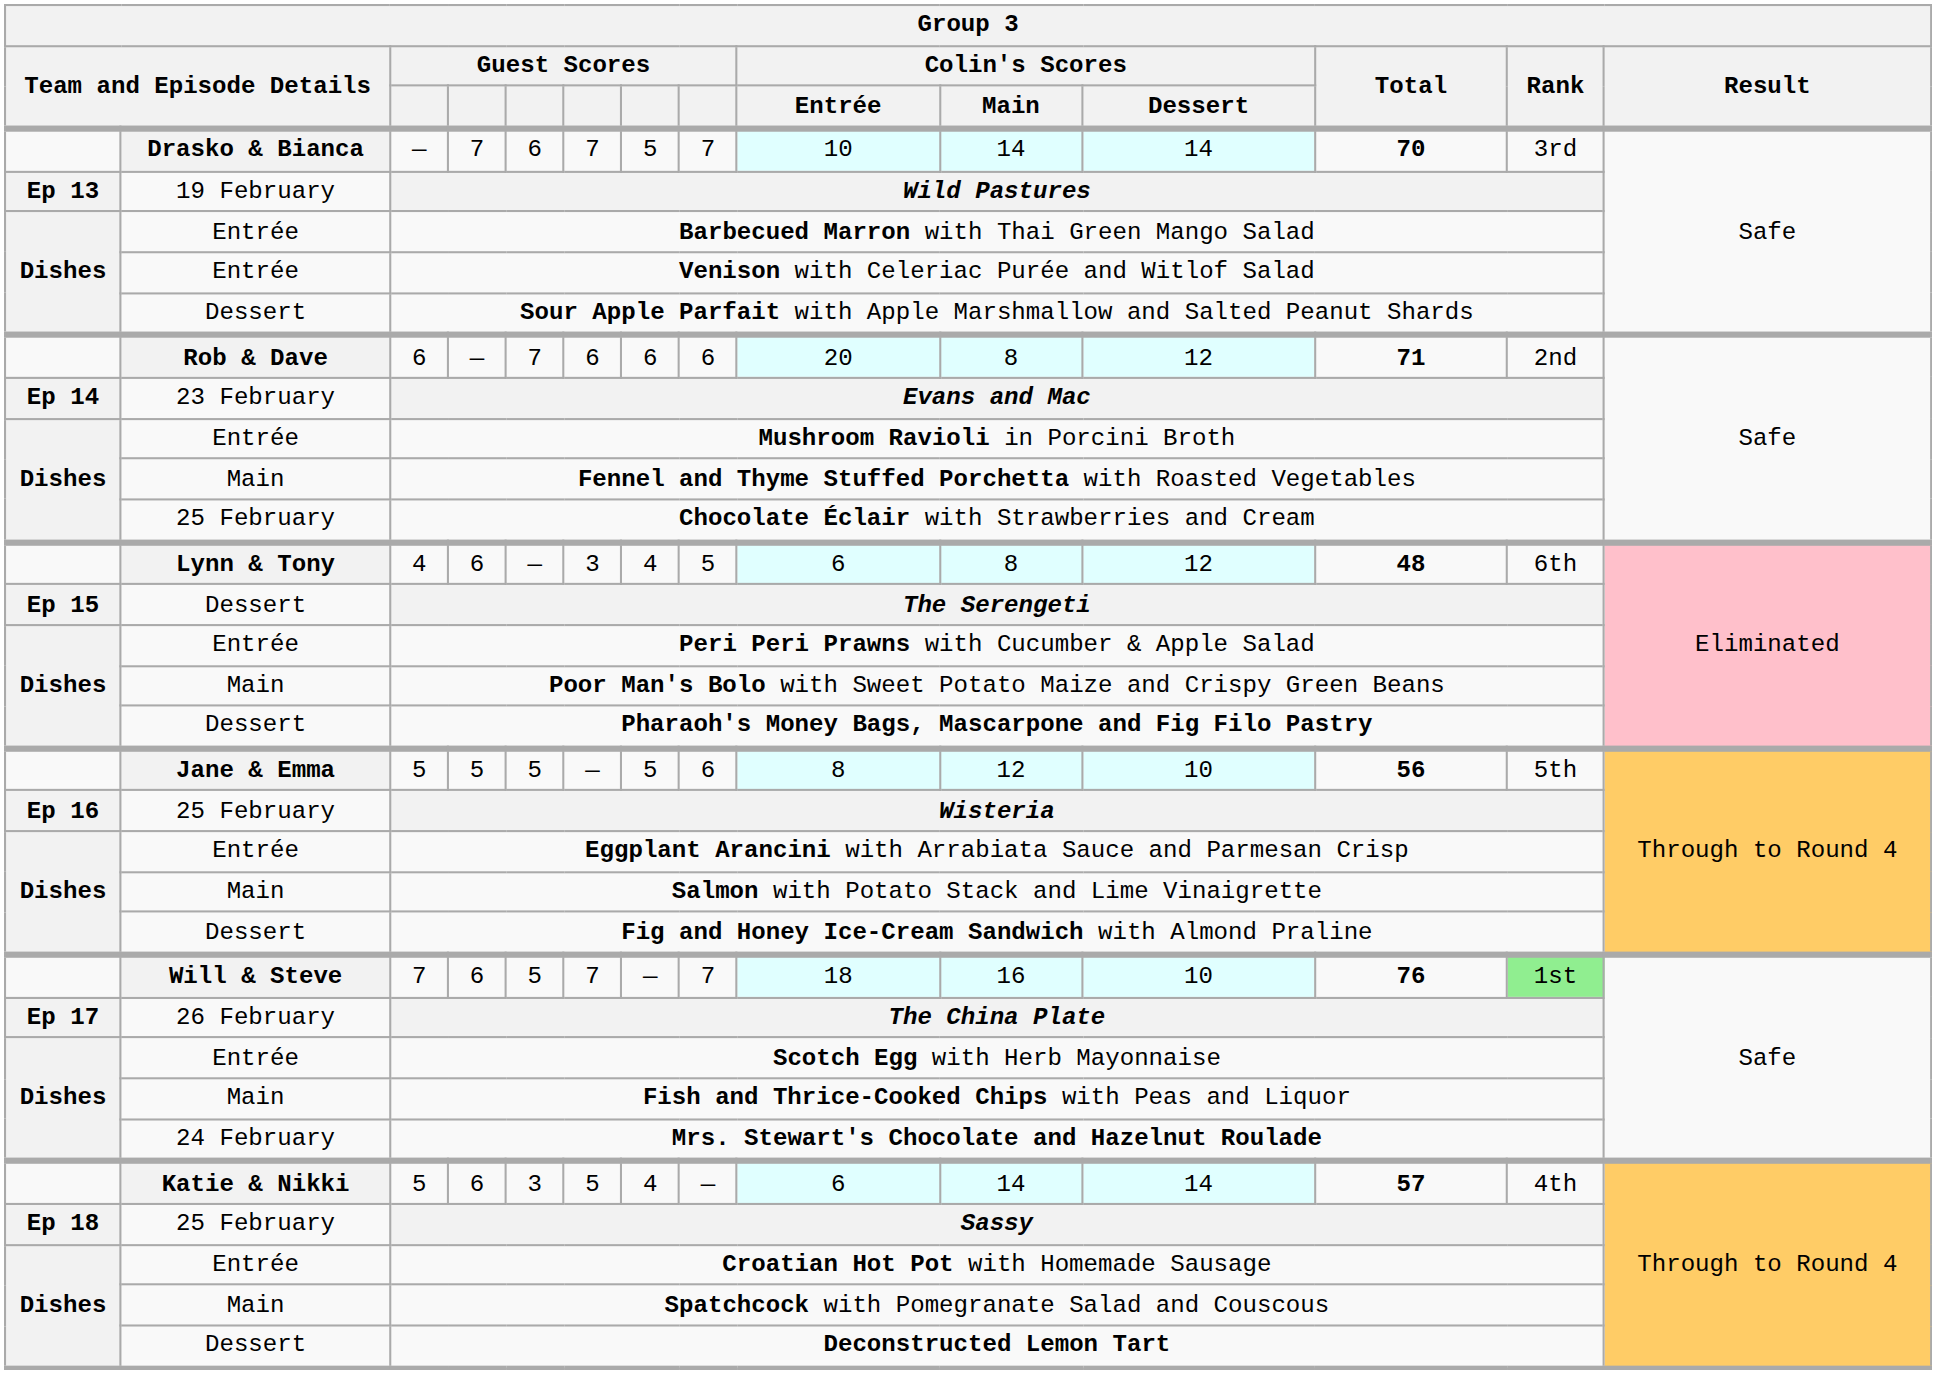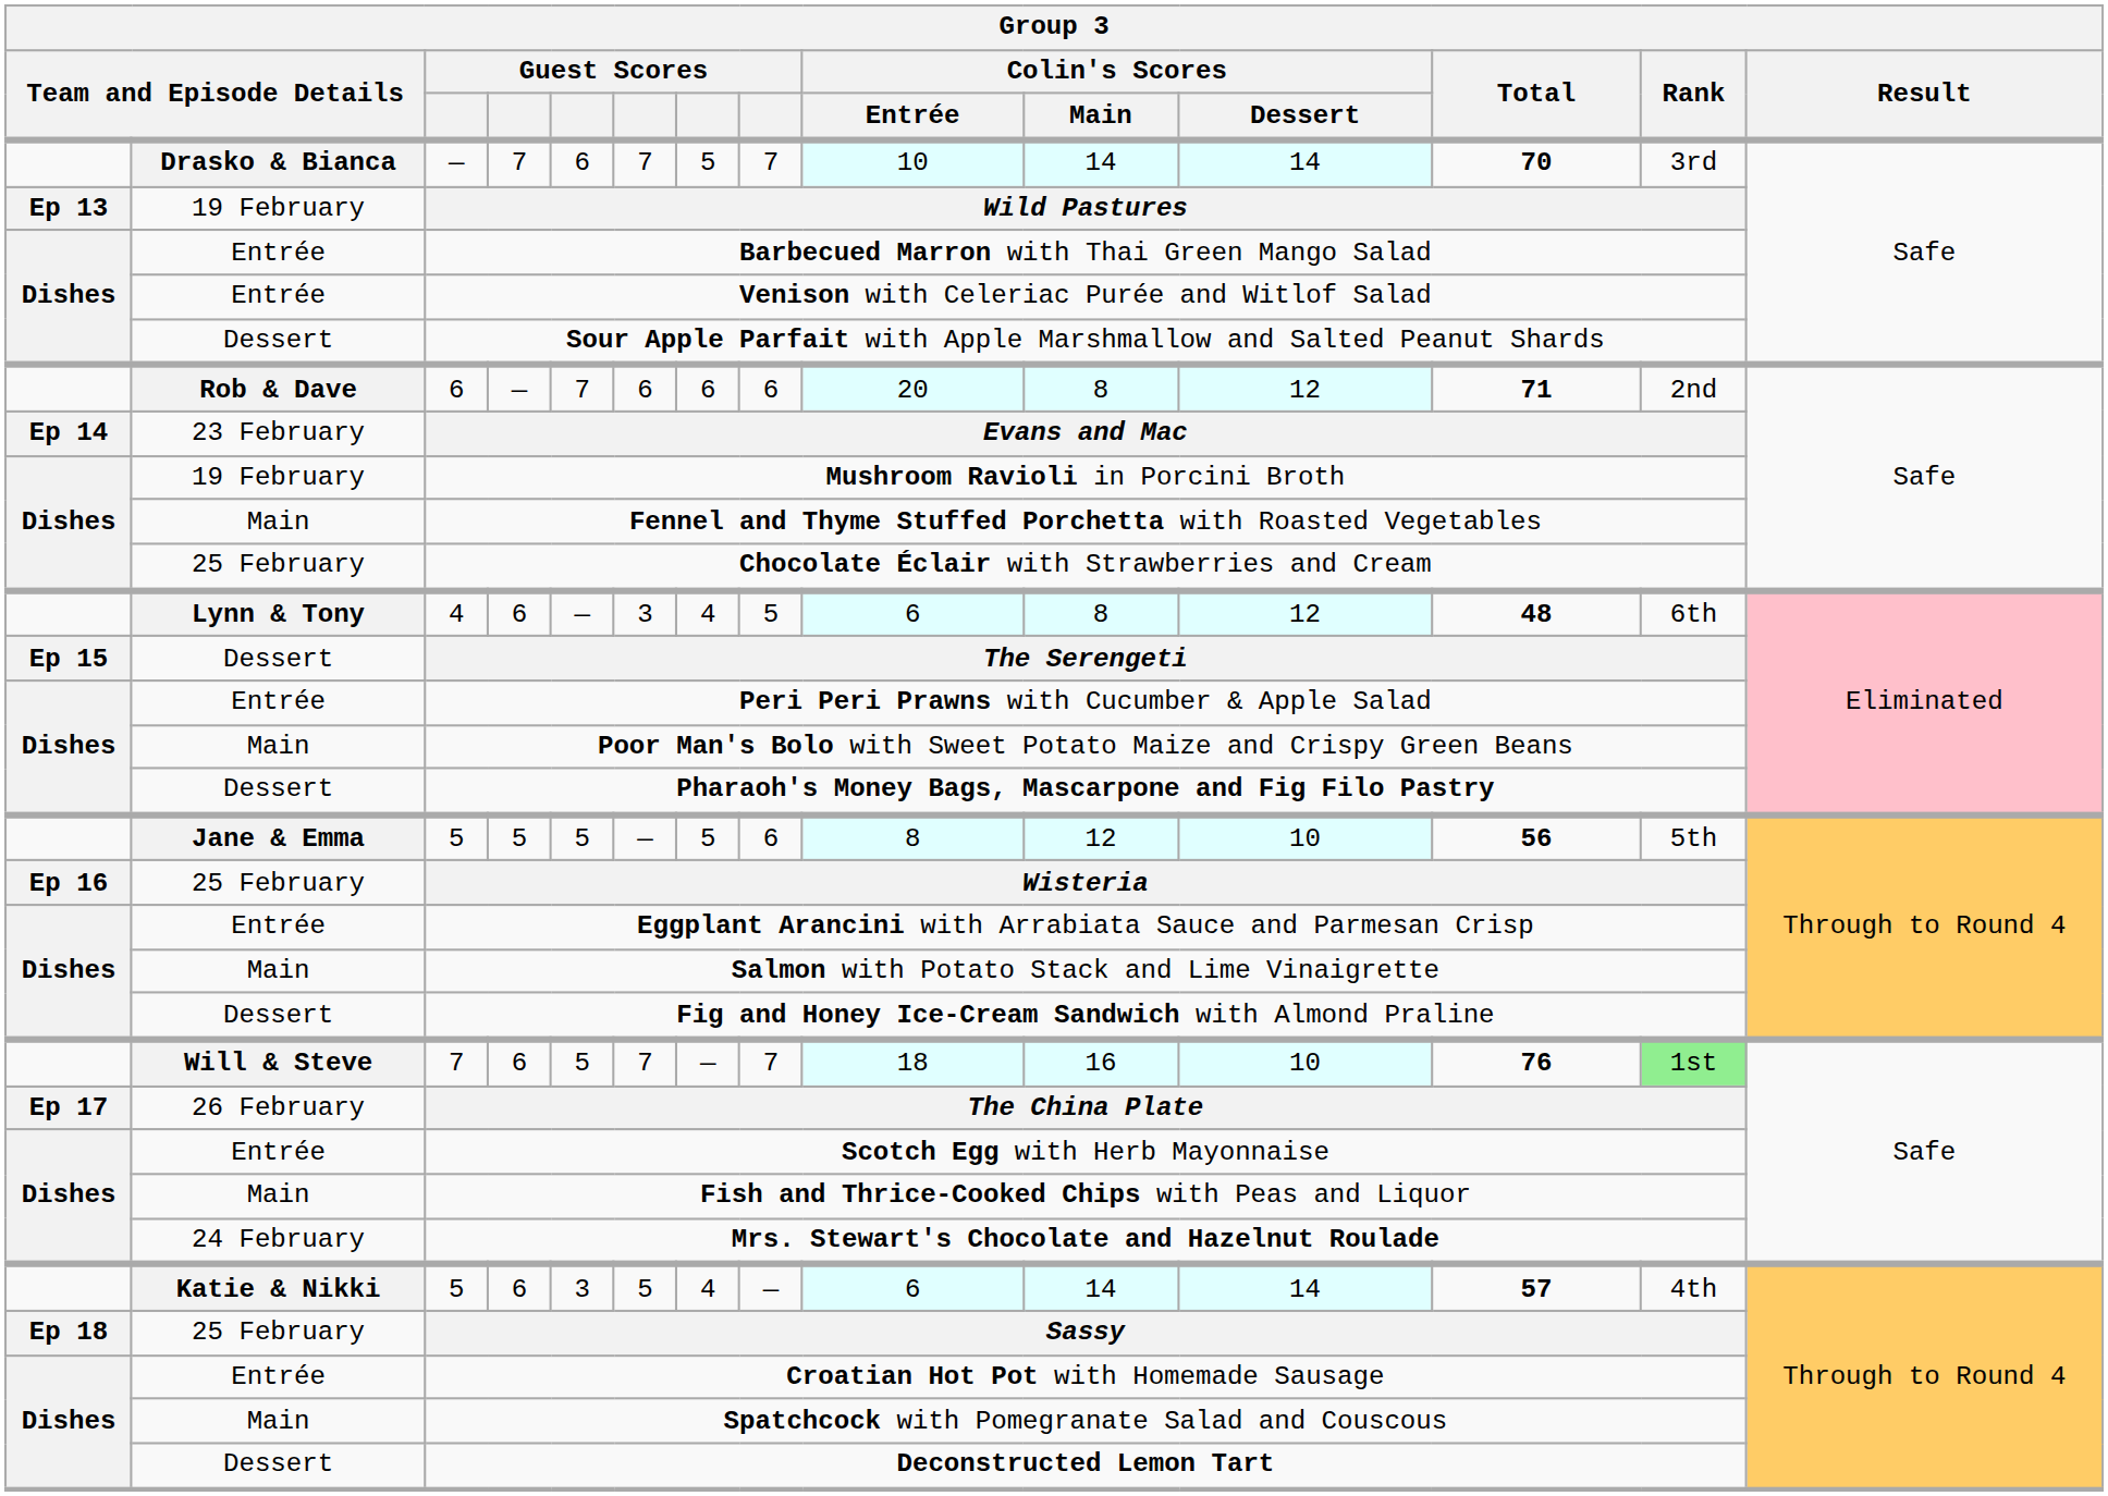 <table class="wikitable plainrowheaders" style="margin:1em auto; text-align:center; font-size:90%; width:80em;">
 <tr>
 <th colspan="20" >Group 3</th>
 </tr>
 <tr>
 <th scope="col" rowspan="2" colspan="2" style="width:20%;">Team and Episode Details</th>
 <th scope="col" colspan="6" style="width:15%;">Guest Scores</th>
 <th scope="col" colspan="3" style="width:30%;">Colin's Scores</th>
 <th scope="col" rowspan="2" style="width:10%;">Total<br><small></small></th>
 <th scope="col" rowspan="2" style="width:5%;">Rank</th>
 <th scope="col" rowspan="2" style="width:20%;">Result</th>
 </tr>
 <tr>
 <th scope="col" style="width:3%;"></th>
 <th scope="col" style="width:3%;"></th>
 <th scope="col" style="width:3%;"></th>
 <th scope="col" style="width:3%;"></th>
 <th scope="col" style="width:3%;"></th>
 <th scope="col" style="width:3%;"></th>
 <th scope="col">Entrée</th>
 <th scope="col">Main</th>
 <th scope="col">Dessert</th>
 </tr>
 <tr style="border-top:3px solid #aaa;">
 <td></td>
 <th style="text-align:centre">Drasko & Bianca</th>
 <td>—</td>
 <td>7</td>
 <td>6</td>
 <td>7</td>
 <td>5</td>
 <td>7</td>
 <td bgcolor=#E0FFFF>10</td>
 <td bgcolor=#E0FFFF>14</td>
 <td bgcolor=#E0FFFF>14</td>
 <td><strong>70</strong></td>
 <td>3rd</td>
 <td rowspan="5">Safe</td>
 </tr>
 <tr>
 <th>Ep 13</th>
 <td>19 February</td>
 <th colspan="11"><em>Wild Pastures</em></th>
 </tr>
 <tr>
 <th rowspan="3">Dishes</th>
 <td>Entrée</td>
 <td colspan="11"><strong>Barbecued Marron</strong> with Thai Green Mango Salad</td>
 </tr>
 <tr>
 <td>Entrée</td>
 <td colspan="11"><strong>Venison</strong> with Celeriac Purée and Witlof Salad</td>
 </tr>
 <tr>
 <td>Dessert</td>
 <td colspan="11"><strong>Sour Apple Parfait</strong> with Apple Marshmallow and Salted Peanut Shards</td>
 </tr>
 <tr style="border-top:3px solid #aaa;">
 <td></td>
 <th style="text-align:centre">Rob & Dave</th>
 <td>6</td>
 <td>—</td>
 <td>7</td>
 <td>6</td>
 <td>6</td>
 <td>6</td>
 <td bgcolor=#E0FFFF>20</td>
 <td bgcolor=#E0FFFF>8</td>
 <td bgcolor=#E0FFFF>12</td>
 <td><strong>71</strong></td>
 <td>2nd</td>
 <td rowspan="5">Safe</td>
 </tr>
 <tr>
 <th>Ep 14</th>
 <td>23 February</td>
 <th colspan="11"><em>Evans and Mac</em></th>
 </tr>
 <tr>
 <th rowspan="3">Dishes</th>
-<td>Entrée</td>
+<td>19 February</td>
 <td colspan="11"><strong>Mushroom Ravioli</strong> in Porcini Broth</td>
 </tr>
 <tr>
 <td>Main</td>
 <td colspan="11"><strong>Fennel and Thyme Stuffed Porchetta</strong> with Roasted Vegetables</td>
 </tr>
 <tr>
 <td>25 February</td>
 <td colspan="11"><strong>Chocolate Éclair</strong> with Strawberries and Cream</td>
 </tr>
 <tr style="border-top:3px solid #aaa;">
 <td></td>
 <th style="text-align:centre">Lynn & Tony</th>
 <td>4</td>
 <td>6</td>
 <td>—</td>
 <td>3</td>
 <td>4</td>
 <td>5</td>
 <td bgcolor=#E0FFFF>6</td>
 <td bgcolor=#E0FFFF>8</td>
 <td bgcolor=#E0FFFF>12</td>
 <td><strong>48</strong></td>
 <td>6th</td>
 <td style="background:pink" rowspan="5">Eliminated</td>
 </tr>
 <tr>
 <th>Ep 15</th>
 <td>Dessert</td>
 <th colspan="11"><em>The Serengeti</em></th>
 </tr>
 <tr>
 <th rowspan="3">Dishes</th>
 <td>Entrée</td>
 <td colspan="11"><strong>Peri Peri Prawns</strong> with Cucumber & Apple Salad</td>
 </tr>
 <tr>
 <td>Main</td>
 <td colspan="11"><strong>Poor Man's Bolo</strong> with Sweet Potato Maize and Crispy Green Beans</td>
 </tr>
 <tr>
 <td>Dessert</td>
 <td colspan="11"><strong>Pharaoh's Money Bags, Mascarpone and Fig Filo Pastry</strong></td>
 </tr>
 <tr style="border-top:3px solid #aaa;">
 <td></td>
 <th style="text-align:centre">Jane & Emma</th>
 <td>5</td>
 <td>5</td>
 <td>5</td>
 <td>—</td>
 <td>5</td>
 <td>6</td>
 <td bgcolor=#E0FFFF>8</td>
 <td bgcolor=#E0FFFF>12</td>
 <td bgcolor=#E0FFFF>10</td>
 <td><strong>56</strong></td>
 <td>5th</td>
 <td rowspan="5" style="background:#FFCC66">Through to Round 4</td>
 </tr>
 <tr>
 <th>Ep 16</th>
 <td>25 February</td>
 <th colspan="11"><em>Wisteria</em></th>
 </tr>
 <tr>
 <th rowspan="3">Dishes</th>
 <td>Entrée</td>
 <td colspan="11"><strong>Eggplant Arancini</strong> with Arrabiata Sauce and Parmesan Crisp</td>
 </tr>
 <tr>
 <td>Main</td>
 <td colspan="11"><strong>Salmon</strong> with Potato Stack and Lime Vinaigrette</td>
 </tr>
 <tr>
 <td>Dessert</td>
 <td colspan="11"><strong>Fig and Honey Ice-Cream Sandwich</strong> with Almond Praline</td>
 </tr>
 <tr style="border-top:3px solid #aaa;">
 <td></td>
 <th style="text-align:centre">Will & Steve</th>
 <td>7</td>
 <td>6</td>
 <td>5</td>
 <td>7</td>
 <td>—</td>
 <td>7</td>
 <td bgcolor=#E0FFFF>18</td>
 <td bgcolor=#E0FFFF>16</td>
 <td bgcolor=#E0FFFF>10</td>
 <td><strong>76</strong></td>
 <td style="background:lightgreen">1st</td>
 <td rowspan="5">Safe</td>
 </tr>
 <tr>
 <th>Ep 17</th>
 <td>26 February</td>
 <th colspan="11"><em>The China Plate</em></th>
 </tr>
 <tr>
 <th rowspan="3">Dishes</th>
 <td>Entrée</td>
 <td colspan="11"><strong>Scotch Egg</strong> with Herb Mayonnaise</td>
 </tr>
 <tr>
 <td>Main</td>
 <td colspan="11"><strong>Fish and Thrice-Cooked Chips</strong> with Peas and Liquor</td>
 </tr>
 <tr>
 <td>24 February</td>
 <td colspan="11"><strong>Mrs. Stewart's Chocolate and Hazelnut Roulade</strong></td>
 </tr>
 <tr style="border-top:3px solid #aaa;">
 <td></td>
 <th style="text-align:centre">Katie & Nikki</th>
 <td>5</td>
 <td>6</td>
 <td>3</td>
 <td>5</td>
 <td>4</td>
 <td>—</td>
 <td bgcolor=#E0FFFF>6</td>
 <td bgcolor=#E0FFFF>14</td>
 <td bgcolor=#E0FFFF>14</td>
 <td><strong>57</strong></td>
 <td>4th</td>
 <td rowspan="5" style="background:#FFCC66">Through to Round 4</td>
 </tr>
 <tr>
 <th>Ep 18</th>
 <td>25 February</td>
 <th colspan="11"><em>Sassy</em></th>
 </tr>
 <tr>
 <th rowspan="3">Dishes</th>
 <td>Entrée</td>
 <td colspan="11"><strong>Croatian Hot Pot</strong> with Homemade Sausage</td>
 </tr>
 <tr>
 <td>Main</td>
 <td colspan="11"><strong>Spatchcock</strong> with Pomegranate Salad and Couscous</td>
 </tr>
 <tr>
 <td>Dessert</td>
 <td colspan="11"><strong>Deconstructed Lemon Tart</strong></td>
 </tr>
 <tr style="border-top:3px solid #aaa;">
 </tr>
 </table>
